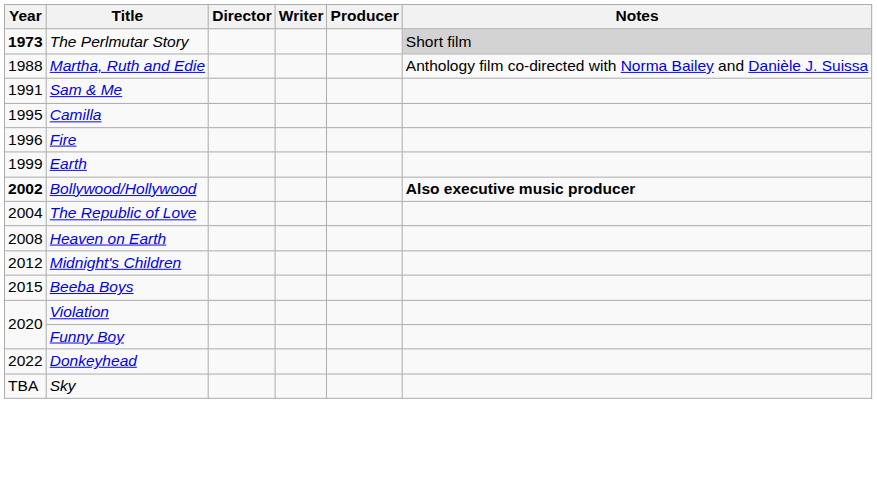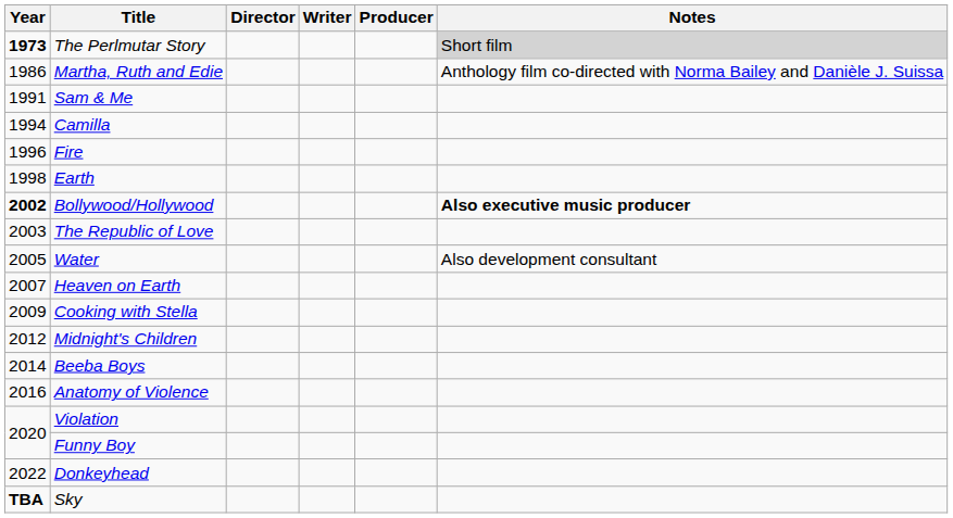 <table class="wikitable">
 <tr>
 <th>Year</th>
 <th>Title</th>
 <th>Director</th>
 <th>Writer</th>
 <th>Producer</th>
 <th>Notes</th>
 </tr>
 <tr>
 <td><strong>1973</strong></td>
 <td><em>The Perlmutar Story</em></td>
 <td></td>
 <td></td>
 <td></td>
 <td style="background: lightgrey;">Short film</td>
 </tr>
 <tr>
-<td>1988</td>
+<td>1986</td>
 <td><em><a href='#'>Martha, Ruth and Edie</a></em></td>
 <td></td>
 <td></td>
 <td></td>
 <td>Anthology film co-directed with <a href='#'>Norma Bailey</a> and <a href='#'>Danièle J. Suissa</a></td>
 </tr>
 <tr>
 <td>1991</td>
 <td><em><a href='#'>Sam & Me</a></em></td>
 <td></td>
 <td></td>
 <td></td>
 <td></td>
 </tr>
 <tr>
-<td>1995</td>
+<td>1994</td>
 <td><em><a href='#'>Camilla</a></em></td>
 <td></td>
 <td></td>
 <td></td>
 <td></td>
 </tr>
 <tr>
 <td>1996</td>
 <td><em><a href='#'>Fire</a></em></td>
 <td></td>
 <td></td>
 <td></td>
 <td></td>
 </tr>
 <tr>
-<td>1999</td>
+<td>1998</td>
 <td><em><a href='#'>Earth</a></em></td>
 <td></td>
 <td></td>
 <td></td>
 <td></td>
 </tr>
 <tr>
 <td><strong>2002</strong></td>
 <td><em><a href='#'>Bollywood/Hollywood</a></em></td>
 <td></td>
 <td></td>
 <td></td>
 <td><strong>Also executive music producer</strong></td>
 </tr>
 <tr>
-<td>2004</td>
+<td>2003</td>
 <td><em><a href='#'>The Republic of Love</a></em></td>
 <td></td>
 <td></td>
 <td></td>
 <td></td>
 </tr>
 <tr>
-<td>2008</td>
+<td>2005</td>
+<td><em><a href='#'>Water</a></em></td>
+<td></td>
+<td></td>
+<td></td>
+<td>Also development consultant</td>
+</tr>
+<tr>
+<td>2007</td>
 <td><em><a href='#'>Heaven on Earth</a></em></td>
+<td></td>
+<td></td>
+<td></td>
+<td></td>
+</tr>
+<tr>
+<td>2009</td>
+<td><em><a href='#'>Cooking with Stella</a></em></td>
 <td></td>
 <td></td>
 <td></td>
 <td></td>
 </tr>
 <tr>
 <td>2012</td>
 <td><em><a href='#'>Midnight's Children</a></em></td>
 <td></td>
 <td></td>
 <td></td>
 <td></td>
 </tr>
 <tr>
-<td>2015</td>
+<td>2014</td>
 <td><em><a href='#'>Beeba Boys</a></em></td>
+<td></td>
+<td></td>
+<td></td>
+<td></td>
+</tr>
+<tr>
+<td>2016</td>
+<td><em><a href='#'>Anatomy of Violence</a></em></td>
 <td></td>
 <td></td>
 <td></td>
 <td></td>
 </tr>
 <tr>
 <td rowspan="2">2020</td>
 <td><em><a href='#'>Violation</a></em></td>
 <td></td>
 <td></td>
 <td></td>
 <td></td>
 </tr>
 <tr>
 <td><em><a href='#'>Funny Boy</a></em></td>
 <td></td>
 <td></td>
 <td></td>
 <td></td>
 </tr>
 <tr>
 <td>2022</td>
 <td><em><a href='#'>Donkeyhead</a></em></td>
 <td></td>
 <td></td>
 <td></td>
 <td></td>
 </tr>
 <tr>
-<td>TBA</td>
+<td><strong>TBA</strong></td>
 <td><em>Sky</em></td>
 <td></td>
 <td></td>
 <td></td>
 <td></td>
 </tr>
 </table>
